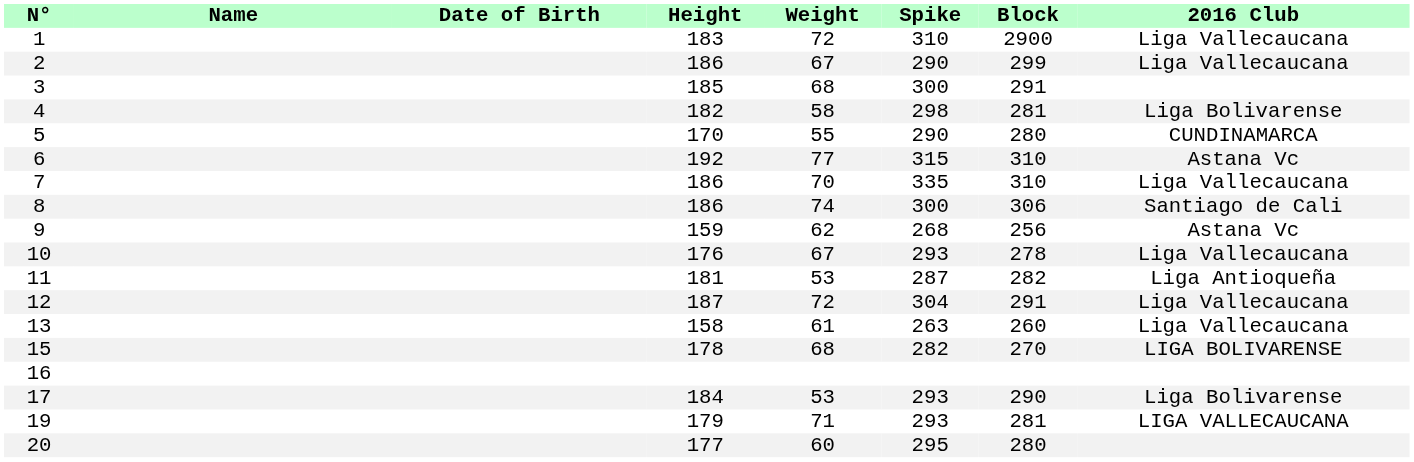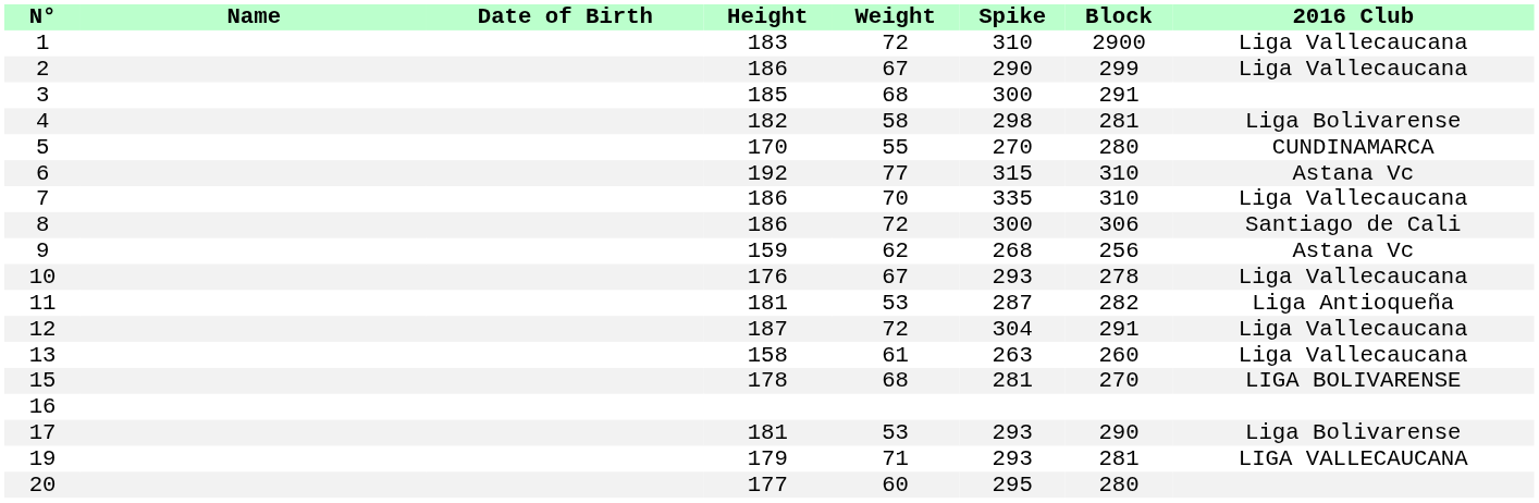 <table style="text-align:center;" cellpadding=0 cellspacing=0 width=100%>
 <tr style="background: #bbffcc;">
 <th width="5%">N°</th>
 <th width=200px>Name</th>
 <th>Date of Birth</th>
 <th>Height</th>
 <th>Weight</th>
 <th>Spike</th>
 <th>Block</th>
 <th>2016 Club</th>
 </tr>
 <tr>
 <td>1</td>
 <td></td>
 <td></td>
 <td>183</td>
 <td>72</td>
 <td>310</td>
 <td>2900</td>
 <td>Liga Vallecaucana</td>
 </tr>
 <tr bgcolor="#f2f2f2">
 <td>2</td>
 <td></td>
 <td></td>
 <td>186</td>
 <td>67</td>
 <td>290</td>
 <td>299</td>
 <td>Liga Vallecaucana</td>
 </tr>
 <tr>
 <td>3</td>
 <td></td>
 <td></td>
 <td>185</td>
 <td>68</td>
 <td>300</td>
 <td>291</td>
 </tr>
 <tr bgcolor="#f2f2f2">
 <td>4</td>
 <td></td>
 <td></td>
 <td>182</td>
 <td>58</td>
 <td>298</td>
 <td>281</td>
 <td>Liga Bolivarense</td>
 </tr>
 <tr>
 <td>5</td>
 <td></td>
 <td></td>
 <td>170</td>
 <td>55</td>
-<td>290</td>
+<td>270</td>
 <td>280</td>
 <td>CUNDINAMARCA</td>
 </tr>
 <tr bgcolor="#f2f2f2">
 <td>6</td>
 <td></td>
 <td></td>
 <td>192</td>
 <td>77</td>
 <td>315</td>
 <td>310</td>
 <td>Astana Vc</td>
 </tr>
 <tr>
 <td>7</td>
 <td></td>
 <td></td>
 <td>186</td>
 <td>70</td>
 <td>335</td>
 <td>310</td>
 <td>Liga Vallecaucana</td>
 </tr>
 <tr bgcolor="#f2f2f2">
 <td>8</td>
 <td></td>
 <td></td>
 <td>186</td>
-<td>74</td>
+<td>72</td>
 <td>300</td>
 <td>306</td>
 <td>Santiago de Cali</td>
 </tr>
 <tr>
 <td>9</td>
 <td></td>
 <td></td>
 <td>159</td>
 <td>62</td>
 <td>268</td>
 <td>256</td>
 <td>Astana Vc</td>
 </tr>
 <tr bgcolor="#f2f2f2">
 <td>10</td>
 <td></td>
 <td></td>
 <td>176</td>
 <td>67</td>
 <td>293</td>
 <td>278</td>
 <td>Liga Vallecaucana</td>
 </tr>
 <tr>
 <td>11</td>
 <td></td>
 <td></td>
 <td>181</td>
 <td>53</td>
 <td>287</td>
 <td>282</td>
 <td>Liga Antioqueña</td>
 </tr>
 <tr bgcolor="#f2f2f2">
 <td>12</td>
 <td></td>
 <td></td>
 <td>187</td>
 <td>72</td>
 <td>304</td>
 <td>291</td>
 <td>Liga Vallecaucana</td>
 </tr>
 <tr>
 <td>13</td>
 <td></td>
 <td></td>
 <td>158</td>
 <td>61</td>
 <td>263</td>
 <td>260</td>
 <td>Liga Vallecaucana</td>
 </tr>
 <tr bgcolor="#f2f2f2">
 <td>15</td>
 <td></td>
 <td></td>
 <td>178</td>
 <td>68</td>
-<td>282</td>
+<td>281</td>
 <td>270</td>
 <td>LIGA BOLIVARENSE</td>
 </tr>
 <tr>
 <td>16</td>
 <td></td>
 <td></td>
 <td></td>
 </tr>
 <tr bgcolor="#f2f2f2">
 <td>17</td>
 <td></td>
 <td></td>
-<td>184</td>
+<td>181</td>
 <td>53</td>
 <td>293</td>
 <td>290</td>
 <td>Liga Bolivarense</td>
 </tr>
 <tr>
 <td>19</td>
 <td></td>
 <td></td>
 <td>179</td>
 <td>71</td>
 <td>293</td>
 <td>281</td>
 <td>LIGA VALLECAUCANA</td>
 </tr>
 <tr bgcolor="#f2f2f2">
 <td>20</td>
 <td></td>
 <td></td>
 <td>177</td>
 <td>60</td>
 <td>295</td>
 <td>280</td>
 <td></td>
 </tr>
 </table>
